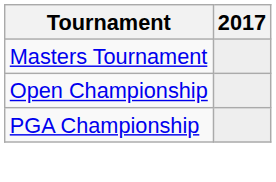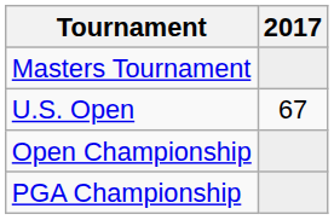 <table class="wikitable" style="font-size:95%;text-align:center;">
 <tr>
 <th>Tournament</th>
 <th>2017</th>
 </tr>
 <tr>
 <td align=left><a href='#'>Masters Tournament</a></td>
 <td style="background:#eeeeee;"></td>
 </tr>
 <tr>
+<td align=left><a href='#'>U.S. Open</a></td>
+<td>67</td>
+</tr>
+<tr>
 <td align=left><a href='#'>Open Championship</a></td>
 <td style="background:#eeeeee;"></td>
 </tr>
 <tr>
 <td align=left><a href='#'>PGA Championship</a></td>
 <td style="background:#eeeeee;"></td>
 </tr>
 </table>
